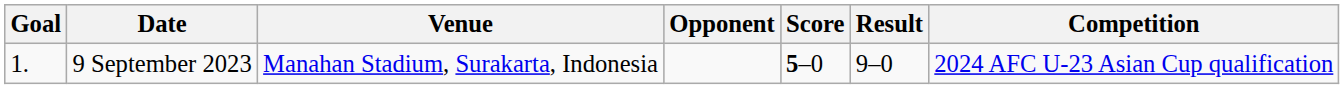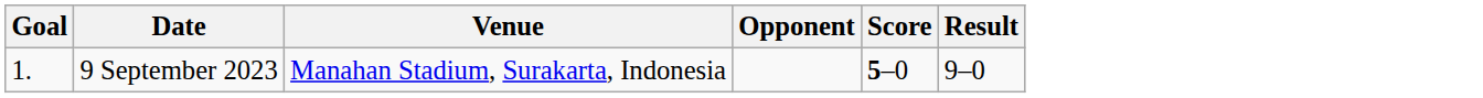 <table class="wikitable">
 <tr>
 <th>Goal</th>
 <th>Date</th>
 <th>Venue</th>
 <th>Opponent</th>
 <th>Score</th>
 <th>Result</th>
-<th>Competition</th>
 </tr>
 <tr>
 <td>1.</td>
 <td>9 September 2023</td>
 <td><a href='#'>Manahan Stadium</a>, <a href='#'>Surakarta</a>, Indonesia</td>
 <td></td>
 <td><strong>5</strong>–0</td>
 <td>9–0</td>
-<td><a href='#'>2024 AFC U-23 Asian Cup qualification</a></td>
 </tr>
 </table>
